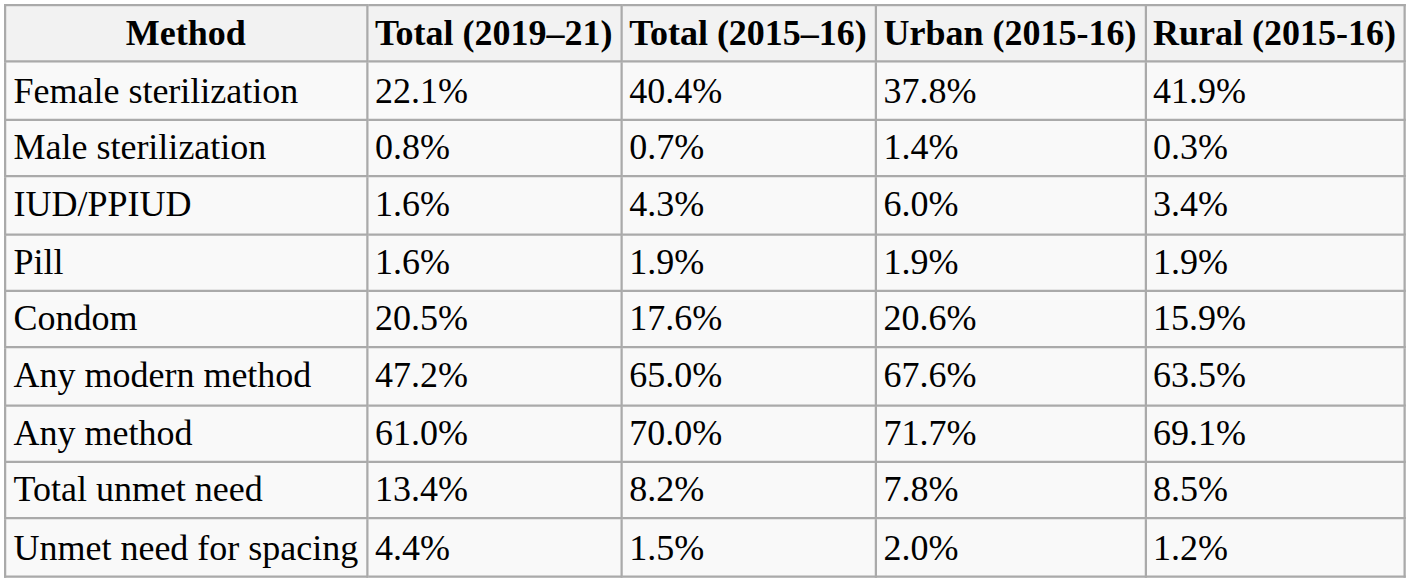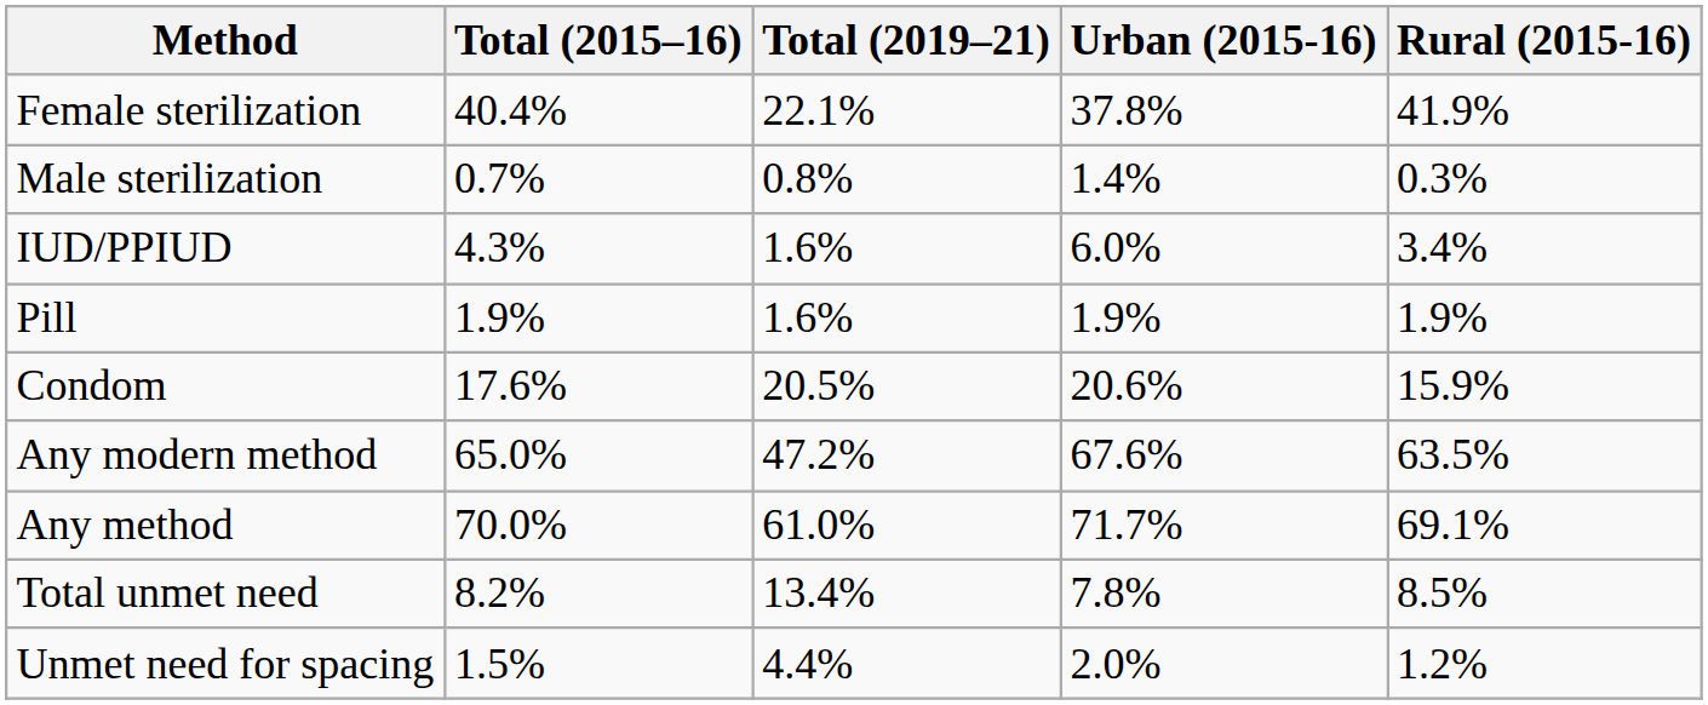 <table class="wikitable sortable">
 <tr>
 <th>Method</th>
+<th>Total (2015–16)</th>
 <th>Total (2019–21)</th>
-<th>Total (2015–16)</th>
 <th>Urban (2015-16)</th>
 <th>Rural (2015-16)</th>
 </tr>
 <tr>
 <td>Female sterilization</td>
+<td>40.4%</td>
 <td>22.1%</td>
-<td>40.4%</td>
 <td>37.8%</td>
 <td>41.9%</td>
 </tr>
 <tr>
 <td>Male sterilization</td>
+<td>0.7%</td>
 <td>0.8%</td>
-<td>0.7%</td>
 <td>1.4%</td>
 <td>0.3%</td>
 </tr>
 <tr>
 <td>IUD/PPIUD</td>
+<td>4.3%</td>
 <td>1.6%</td>
-<td>4.3%</td>
 <td>6.0%</td>
 <td>3.4%</td>
 </tr>
 <tr>
 <td>Pill</td>
+<td>1.9%</td>
 <td>1.6%</td>
-<td>1.9%</td>
 <td>1.9%</td>
 <td>1.9%</td>
 </tr>
 <tr>
 <td>Condom</td>
+<td>17.6%</td>
 <td>20.5%</td>
-<td>17.6%</td>
 <td>20.6%</td>
 <td>15.9%</td>
 </tr>
 <tr>
 <td>Any modern method</td>
+<td>65.0%</td>
 <td>47.2%</td>
-<td>65.0%</td>
 <td>67.6%</td>
 <td>63.5%</td>
 </tr>
 <tr>
 <td>Any method</td>
+<td>70.0%</td>
 <td>61.0%</td>
-<td>70.0%</td>
 <td>71.7%</td>
 <td>69.1%</td>
 </tr>
 <tr>
 <td>Total unmet need</td>
+<td>8.2%</td>
 <td>13.4%</td>
-<td>8.2%</td>
 <td>7.8%</td>
 <td>8.5%</td>
 </tr>
 <tr>
 <td>Unmet need for spacing</td>
+<td>1.5%</td>
 <td>4.4%</td>
-<td>1.5%</td>
 <td>2.0%</td>
 <td>1.2%</td>
 </tr>
 </table>
